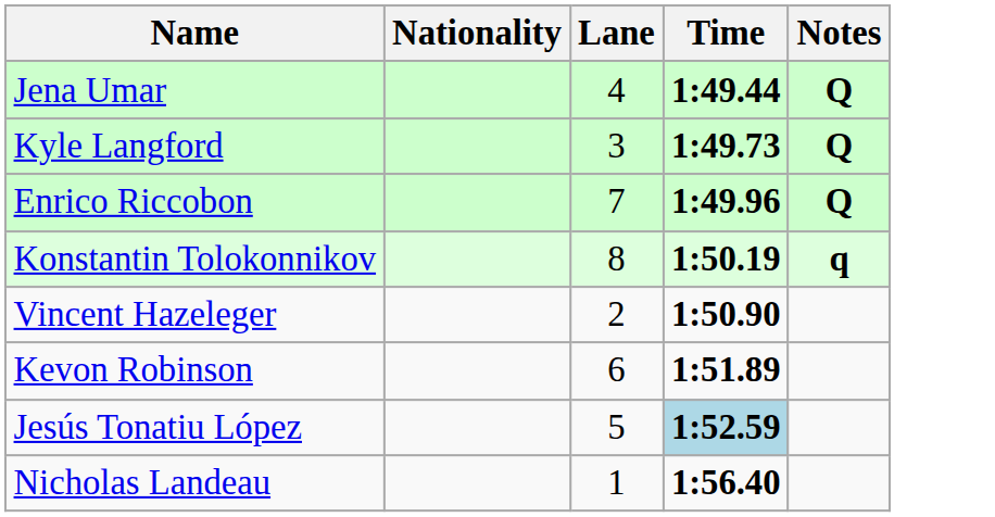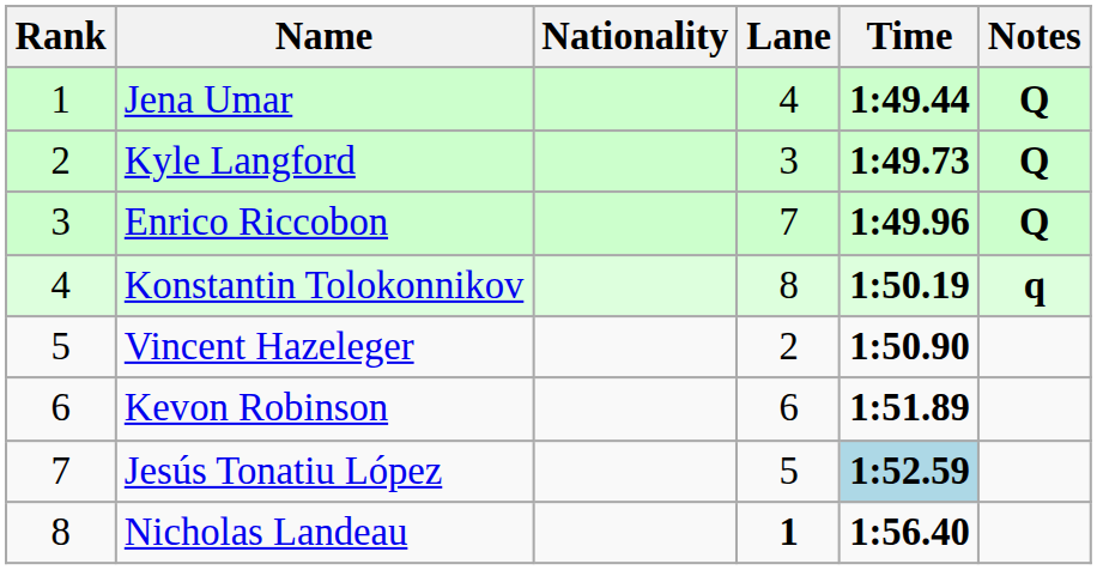 <table class="wikitable sortable" style="text-align:center">
 <tr>
+<th>Rank</th>
 <th>Name</th>
 <th>Nationality</th>
 <th>Lane</th>
 <th>Time</th>
 <th>Notes</th>
 </tr>
 <tr bgcolor=ccffcc>
+<td>1</td>
 <td align=left><a href='#'>Jena Umar</a></td>
 <td align=left></td>
 <td>4</td>
 <td><strong>1:49.44</strong></td>
 <td><strong>Q</strong></td>
 </tr>
 <tr bgcolor=ccffcc>
+<td>2</td>
 <td align=left><a href='#'>Kyle Langford</a></td>
 <td align=left></td>
 <td>3</td>
 <td><strong>1:49.73</strong></td>
 <td><strong>Q</strong></td>
 </tr>
 <tr bgcolor=ccffcc>
+<td>3</td>
 <td align=left><a href='#'>Enrico Riccobon</a></td>
 <td align=left></td>
 <td>7</td>
 <td><strong>1:49.96</strong></td>
 <td><strong>Q</strong></td>
 </tr>
 <tr bgcolor=ddffdd>
+<td>4</td>
 <td align=left><a href='#'>Konstantin Tolokonnikov</a></td>
 <td align=left></td>
 <td>8</td>
 <td><strong>1:50.19</strong></td>
 <td><strong>q</strong></td>
 </tr>
 <tr>
+<td>5</td>
 <td align=left><a href='#'>Vincent Hazeleger</a></td>
 <td align=left></td>
 <td>2</td>
 <td><strong>1:50.90</strong></td>
 <td></td>
 </tr>
 <tr>
+<td>6</td>
 <td align=left><a href='#'>Kevon Robinson</a></td>
 <td align=left></td>
 <td>6</td>
 <td><strong>1:51.89</strong></td>
 <td></td>
 </tr>
 <tr>
+<td>7</td>
 <td align=left><a href='#'>Jesús Tonatiu López</a></td>
 <td align=left></td>
 <td>5</td>
 <td style="background: lightblue;"><strong>1:52.59</strong></td>
 <td></td>
 </tr>
 <tr>
+<td>8</td>
 <td align=left><a href='#'>Nicholas Landeau</a></td>
 <td align=left></td>
-<td>1</td>
+<td><strong>1</strong></td>
 <td><strong>1:56.40</strong></td>
 <td></td>
 </tr>
 </table>
